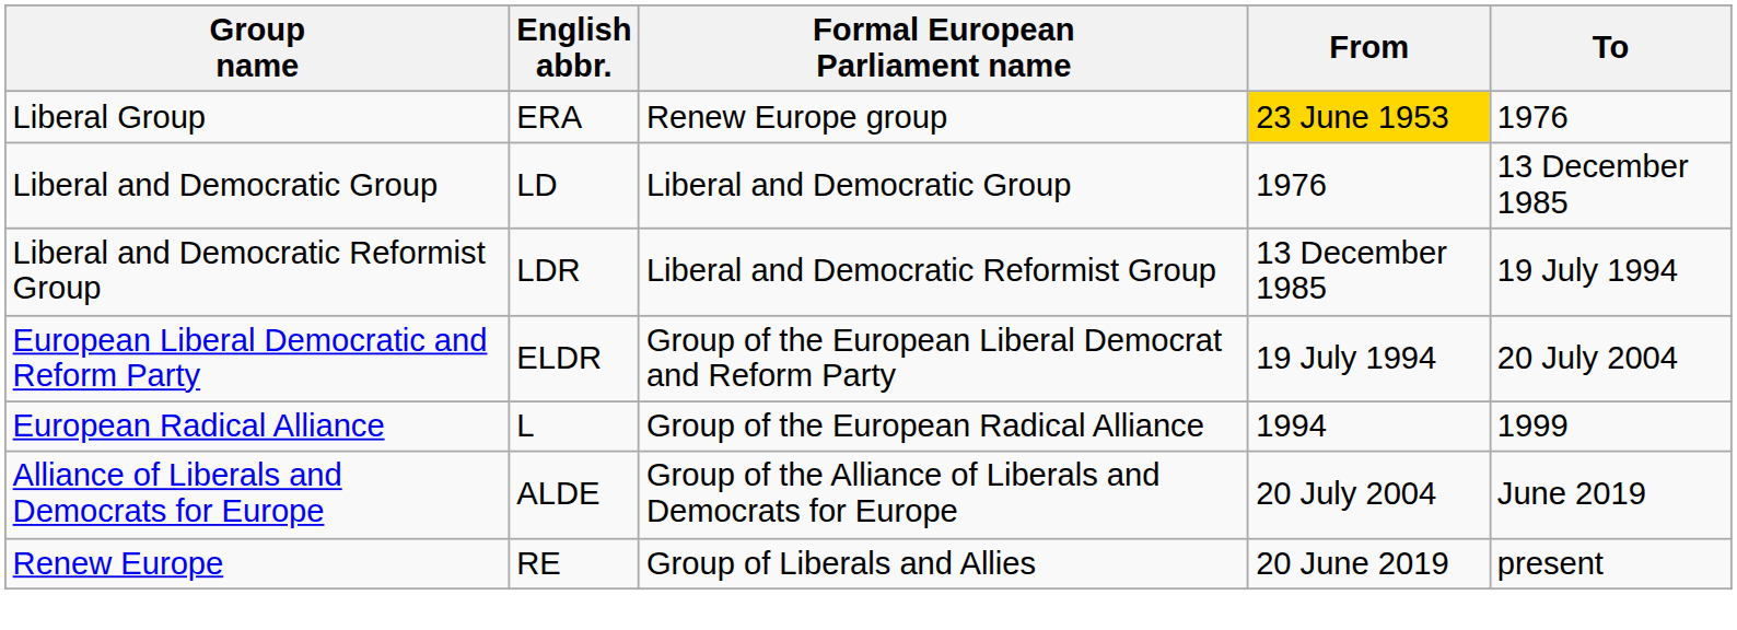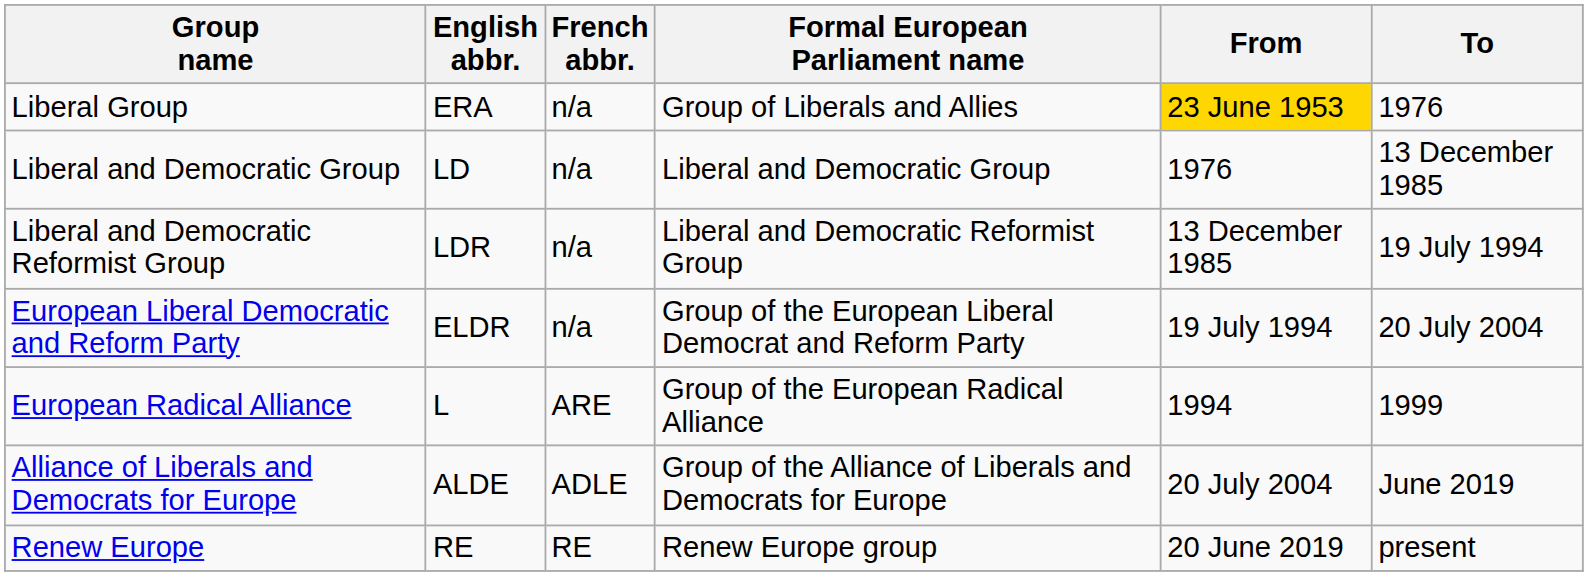 <table class="wikitable">
 <tr>
 <th>Group<br>name</th>
 <th>English<br>abbr.</th>
+<th>French<br>abbr.</th>
 <th>Formal European<br>Parliament name</th>
 <th>From</th>
 <th>To</th>
 </tr>
 <tr>
 <td>Liberal Group</td>
 <td>ERA</td>
-<td>Renew Europe group</td>
+<td>n/a</td>
+<td>Group of Liberals and Allies</td>
 <td style="background: gold;">23 June 1953</td>
 <td>1976</td>
 </tr>
 <tr>
 <td>Liberal and Democratic Group</td>
 <td>LD</td>
+<td>n/a</td>
 <td>Liberal and Democratic Group</td>
 <td>1976</td>
 <td>13 December 1985</td>
 </tr>
 <tr>
 <td>Liberal and Democratic Reformist Group</td>
 <td>LDR</td>
+<td>n/a</td>
 <td>Liberal and Democratic Reformist Group</td>
 <td>13 December 1985</td>
 <td>19 July 1994</td>
 </tr>
 <tr>
 <td><a href='#'>European Liberal Democratic and Reform Party</a></td>
 <td>ELDR</td>
+<td>n/a</td>
 <td>Group of the European Liberal Democrat and Reform Party</td>
 <td>19 July 1994</td>
 <td>20 July 2004</td>
 </tr>
 <tr>
 <td><a href='#'>European Radical Alliance</a></td>
 <td>L</td>
+<td>ARE</td>
 <td>Group of the European Radical Alliance</td>
 <td>1994</td>
 <td>1999</td>
 </tr>
 <tr>
 <td><a href='#'>Alliance of Liberals and Democrats for Europe</a></td>
 <td>ALDE</td>
+<td>ADLE</td>
 <td>Group of the Alliance of Liberals and Democrats for Europe</td>
 <td>20 July 2004</td>
 <td>June 2019</td>
 </tr>
 <tr>
 <td><a href='#'>Renew Europe</a></td>
 <td>RE</td>
-<td>Group of Liberals and Allies</td>
+<td>RE</td>
+<td>Renew Europe group</td>
 <td>20 June 2019</td>
 <td>present</td>
 </tr>
 </table>
